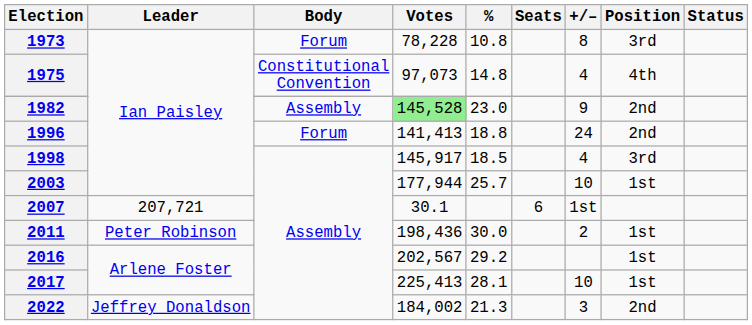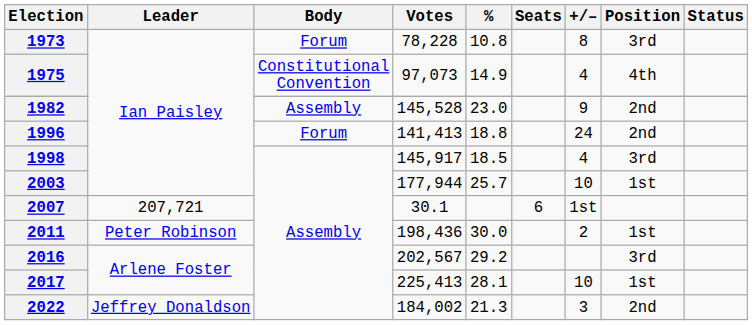 <table class="wikitable" style="font-size:97%; text-align:center;">
 <tr>
 <th>Election</th>
 <th>Leader</th>
 <th>Body</th>
 <th>Votes</th>
 <th>%</th>
 <th>Seats</th>
 <th>+/–</th>
 <th>Position</th>
 <th>Status</th>
 </tr>
 <tr>
 <th><a href='#'>1973</a></th>
 <td rowspan="7"><a href='#'>Ian Paisley</a></td>
 <td><a href='#'>Forum</a></td>
 <td>78,228</td>
 <td>10.8</td>
 <td></td>
 <td> 8</td>
 <td> 3rd</td>
 <td></td>
 </tr>
 <tr>
 <th><a href='#'>1975</a></th>
 <td><a href='#'>Constitutional<br> Convention</a></td>
 <td>97,073</td>
-<td>14.8</td>
+<td>14.9</td>
 <td></td>
 <td> 4</td>
 <td> 4th</td>
 <td></td>
 </tr>
 <tr>
 </tr>
 <tr>
 <th><a href='#'>1982</a></th>
 <td><a href='#'>Assembly</a></td>
-<td style="background: lightgreen;">145,528</td>
+<td>145,528</td>
 <td>23.0</td>
 <td></td>
 <td> 9</td>
 <td> 2nd</td>
 <td></td>
 </tr>
 <tr>
 <th><a href='#'>1996</a></th>
 <td><a href='#'>Forum</a></td>
 <td>141,413</td>
 <td>18.8</td>
 <td></td>
 <td> 24</td>
 <td> 2nd</td>
 <td></td>
 </tr>
 <tr>
 <th><a href='#'>1998</a></th>
 <td rowspan="7"><a href='#'>Assembly</a></td>
 <td>145,917</td>
 <td>18.5</td>
 <td></td>
 <td> 4</td>
 <td> 3rd</td>
 <td></td>
 </tr>
 <tr>
 <th><a href='#'>2003</a></th>
 <td>177,944</td>
 <td>25.7</td>
 <td></td>
 <td> 10</td>
 <td> 1st</td>
 <td></td>
 </tr>
 <tr>
 <th><a href='#'>2007</a></th>
 <td>207,721</td>
 <td>30.1</td>
 <td></td>
 <td> 6</td>
 <td> 1st</td>
 <td></td>
 </tr>
 <tr>
 <th><a href='#'>2011</a></th>
 <td><a href='#'>Peter Robinson</a></td>
 <td>198,436</td>
 <td>30.0</td>
 <td></td>
 <td> 2</td>
 <td> 1st</td>
 <td></td>
 </tr>
 <tr>
 <th><a href='#'>2016</a></th>
 <td rowspan="2"><a href='#'>Arlene Foster</a></td>
 <td>202,567</td>
 <td>29.2</td>
 <td></td>
 <td></td>
-<td> 1st</td>
+<td> 3rd</td>
 <td></td>
 </tr>
 <tr>
 <th><a href='#'>2017</a></th>
 <td>225,413</td>
 <td>28.1</td>
 <td></td>
 <td> 10</td>
 <td> 1st</td>
 <td></td>
 </tr>
 <tr>
 <th><a href='#'>2022</a></th>
 <td rowspan="1"><a href='#'>Jeffrey Donaldson</a></td>
 <td>184,002</td>
 <td>21.3</td>
 <td></td>
 <td> 3</td>
 <td> 2nd</td>
 <td></td>
 </tr>
 </table>
